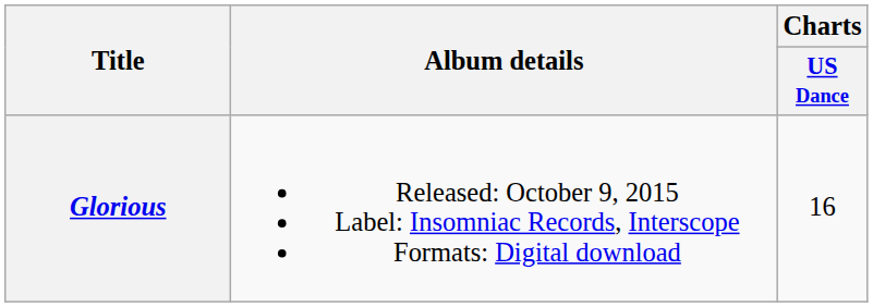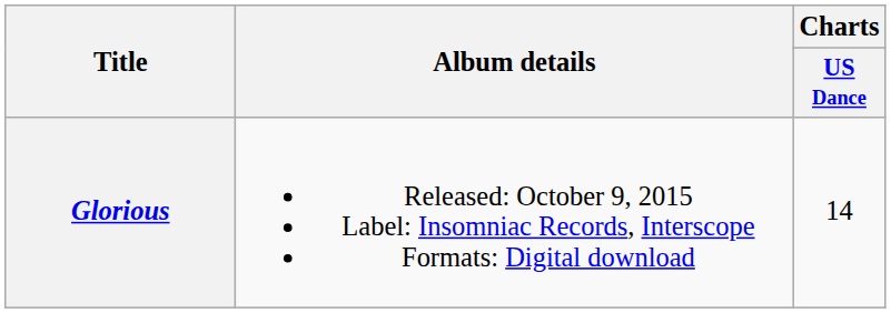 <table class="wikitable plainrowheaders" style="text-align:center;">
 <tr>
 <th rowspan="2" scope="col" style="width:8em;">Title</th>
 <th rowspan="2" scope="col" style="width:20em;">Album details</th>
 <th colspan="1" scope="col">Charts</th>
 </tr>
 <tr>
 <th scope="col" style="width:2.5em;font-size:90%;"><a href='#'>US<br><small>Dance</small></a><br></th>
 </tr>
 <tr>
 <th scope="row"><em><a href='#'>Glorious</a></em></th>
 <td><br><ul><li>Released: October 9, 2015</li><li>Label: <a href='#'>Insomniac Records</a>, <a href='#'>Interscope</a></li><li>Formats: <a href='#'>Digital download</a></li></ul></td>
-<td>16</td>
+<td>14</td>
 </tr>
 </table>
